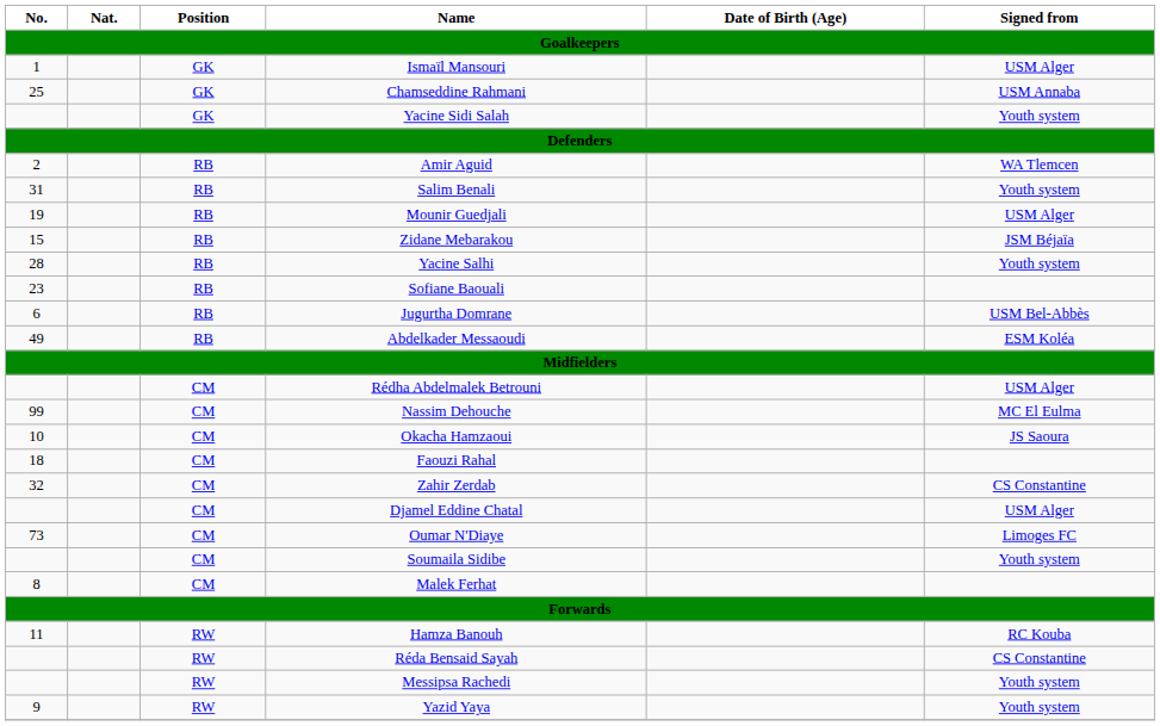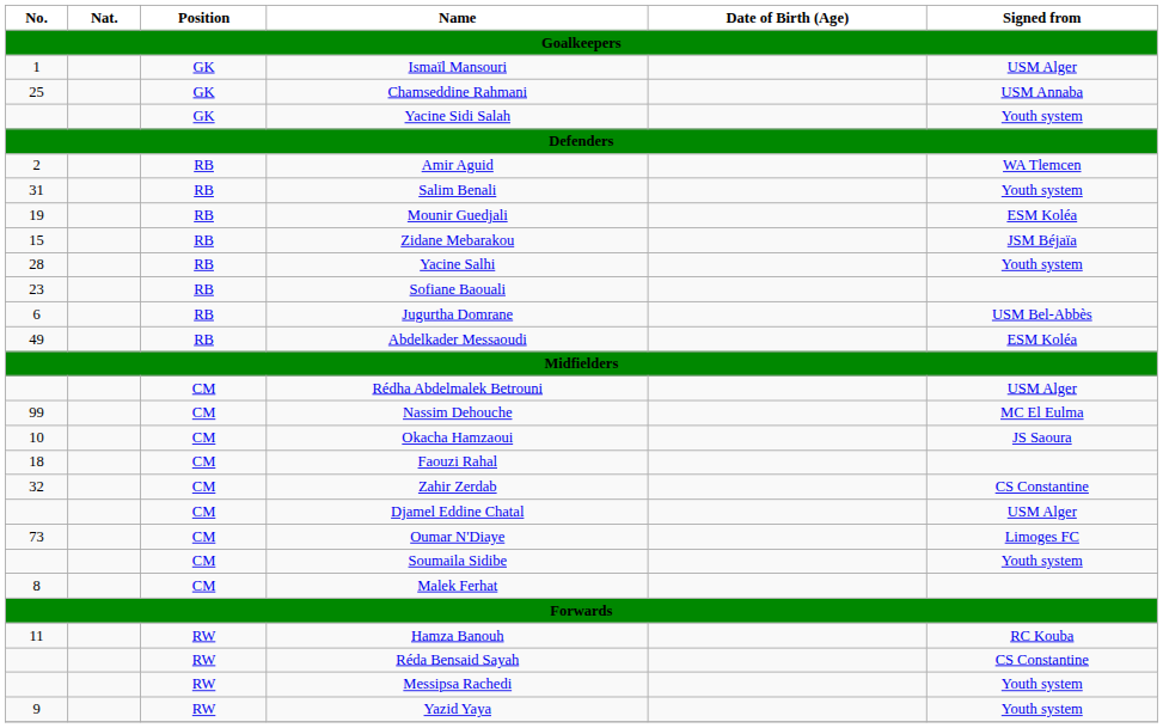 <table class="wikitable" style="text-align:center; font-size:90%; width:70%">
 <tr>
 <th style="background:white; color:black; text-align:center;">No.</th>
 <th style="background:white; color:black; text-align:center;">Nat.</th>
 <th style="background:white; color:black; text-align:center;">Position</th>
 <th style="background:white; color:black; text-align:center;">Name</th>
 <th style="background:white; color:black; text-align:center;">Date of Birth (Age)</th>
 <th style="background:white; color:black; text-align:center;">Signed from</th>
 </tr>
 <tr>
 <th colspan="10" style="background:#008800; color:black; text-align:center;">Goalkeepers</th>
 </tr>
 <tr>
 <td>1</td>
 <td></td>
 <td><a href='#'>GK</a></td>
 <td><a href='#'>Ismaïl Mansouri</a></td>
 <td></td>
 <td> <a href='#'>USM Alger</a></td>
 </tr>
 <tr>
 <td>25</td>
 <td></td>
 <td><a href='#'>GK</a></td>
 <td><a href='#'>Chamseddine Rahmani</a></td>
 <td></td>
 <td> <a href='#'>USM Annaba</a></td>
 </tr>
 <tr>
 <td></td>
 <td></td>
 <td><a href='#'>GK</a></td>
 <td><a href='#'>Yacine Sidi Salah</a></td>
 <td></td>
 <td><a href='#'>Youth system</a></td>
 </tr>
 <tr>
 <th colspan="10" style="background:#008800; color:black; text-align:center;">Defenders</th>
 </tr>
 <tr>
 <td>2</td>
 <td></td>
 <td><a href='#'>RB</a></td>
 <td><a href='#'>Amir Aguid</a></td>
 <td></td>
 <td> <a href='#'>WA Tlemcen</a></td>
 </tr>
 <tr>
 <td>31</td>
 <td></td>
 <td><a href='#'>RB</a></td>
 <td><a href='#'>Salim Benali</a></td>
 <td></td>
 <td><a href='#'>Youth system</a></td>
 </tr>
 <tr>
 <td>19</td>
 <td></td>
 <td><a href='#'>RB</a></td>
 <td><a href='#'>Mounir Guedjali</a></td>
 <td></td>
-<td> <a href='#'>USM Alger</a></td>
+<td> <a href='#'>ESM Koléa</a></td>
 </tr>
 <tr>
 <td>15</td>
 <td></td>
 <td><a href='#'>RB</a></td>
 <td><a href='#'>Zidane Mebarakou</a></td>
 <td></td>
 <td> <a href='#'>JSM Béjaïa</a></td>
 </tr>
 <tr>
 <td>28</td>
 <td></td>
 <td><a href='#'>RB</a></td>
 <td><a href='#'>Yacine Salhi</a></td>
 <td></td>
 <td><a href='#'>Youth system</a></td>
 </tr>
 <tr>
 <td>23</td>
 <td></td>
 <td><a href='#'>RB</a></td>
 <td><a href='#'>Sofiane Baouali</a></td>
 <td></td>
 <td></td>
 </tr>
 <tr>
 <td>6</td>
 <td> </td>
 <td><a href='#'>RB</a></td>
 <td><a href='#'>Jugurtha Domrane</a></td>
 <td></td>
 <td> <a href='#'>USM Bel-Abbès</a></td>
 </tr>
 <tr>
 <td>49</td>
 <td></td>
 <td><a href='#'>RB</a></td>
 <td><a href='#'>Abdelkader Messaoudi</a></td>
 <td></td>
 <td> <a href='#'>ESM Koléa</a></td>
 </tr>
 <tr>
 <th colspan="10" style="background:#008800; color:black; text-align:center;">Midfielders</th>
 </tr>
 <tr>
 <td></td>
 <td></td>
 <td><a href='#'>CM</a></td>
 <td><a href='#'>Rédha Abdelmalek Betrouni</a></td>
 <td></td>
 <td> <a href='#'>USM Alger</a></td>
 </tr>
 <tr>
 <td>99</td>
 <td></td>
 <td><a href='#'>CM</a></td>
 <td><a href='#'>Nassim Dehouche</a></td>
 <td></td>
 <td> <a href='#'>MC El Eulma</a></td>
 </tr>
 <tr>
 <td>10</td>
 <td></td>
 <td><a href='#'>CM</a></td>
 <td><a href='#'>Okacha Hamzaoui</a></td>
 <td></td>
 <td> <a href='#'>JS Saoura</a></td>
 </tr>
 <tr>
 <td>18</td>
 <td></td>
 <td><a href='#'>CM</a></td>
 <td><a href='#'>Faouzi Rahal</a></td>
 <td></td>
 <td></td>
 </tr>
 <tr>
 <td>32</td>
 <td></td>
 <td><a href='#'>CM</a></td>
 <td><a href='#'>Zahir Zerdab</a></td>
 <td></td>
 <td> <a href='#'>CS Constantine</a></td>
 </tr>
 <tr>
 <td></td>
 <td></td>
 <td><a href='#'>CM</a></td>
 <td><a href='#'>Djamel Eddine Chatal</a></td>
 <td></td>
 <td> <a href='#'>USM Alger</a></td>
 </tr>
 <tr>
 <td>73</td>
 <td></td>
 <td><a href='#'>CM</a></td>
 <td><a href='#'>Oumar N'Diaye</a></td>
 <td></td>
 <td> <a href='#'>Limoges FC</a></td>
 </tr>
 <tr>
 <td></td>
 <td></td>
 <td><a href='#'>CM</a></td>
 <td><a href='#'>Soumaila Sidibe</a></td>
 <td></td>
 <td><a href='#'>Youth system</a></td>
 </tr>
 <tr>
 <td>8</td>
 <td></td>
 <td><a href='#'>CM</a></td>
 <td><a href='#'>Malek Ferhat</a></td>
 <td></td>
 <td></td>
 </tr>
 <tr>
 <th colspan="10" style="background:#008800; color:black; text-align:center;">Forwards</th>
 </tr>
 <tr>
 <td>11</td>
 <td></td>
 <td><a href='#'>RW</a></td>
 <td><a href='#'>Hamza Banouh</a></td>
 <td></td>
 <td> <a href='#'>RC Kouba</a></td>
 </tr>
 <tr>
 <td></td>
 <td></td>
 <td><a href='#'>RW</a></td>
 <td><a href='#'>Réda Bensaid Sayah</a></td>
 <td></td>
 <td> <a href='#'>CS Constantine</a></td>
 </tr>
 <tr>
 <td></td>
 <td></td>
 <td><a href='#'>RW</a></td>
 <td><a href='#'>Messipsa Rachedi</a></td>
 <td></td>
 <td><a href='#'>Youth system</a></td>
 </tr>
 <tr>
 <td>9</td>
 <td></td>
 <td><a href='#'>RW</a></td>
 <td><a href='#'>Yazid Yaya</a></td>
 <td></td>
 <td><a href='#'>Youth system</a></td>
 </tr>
 <tr>
 </tr>
 </table>
